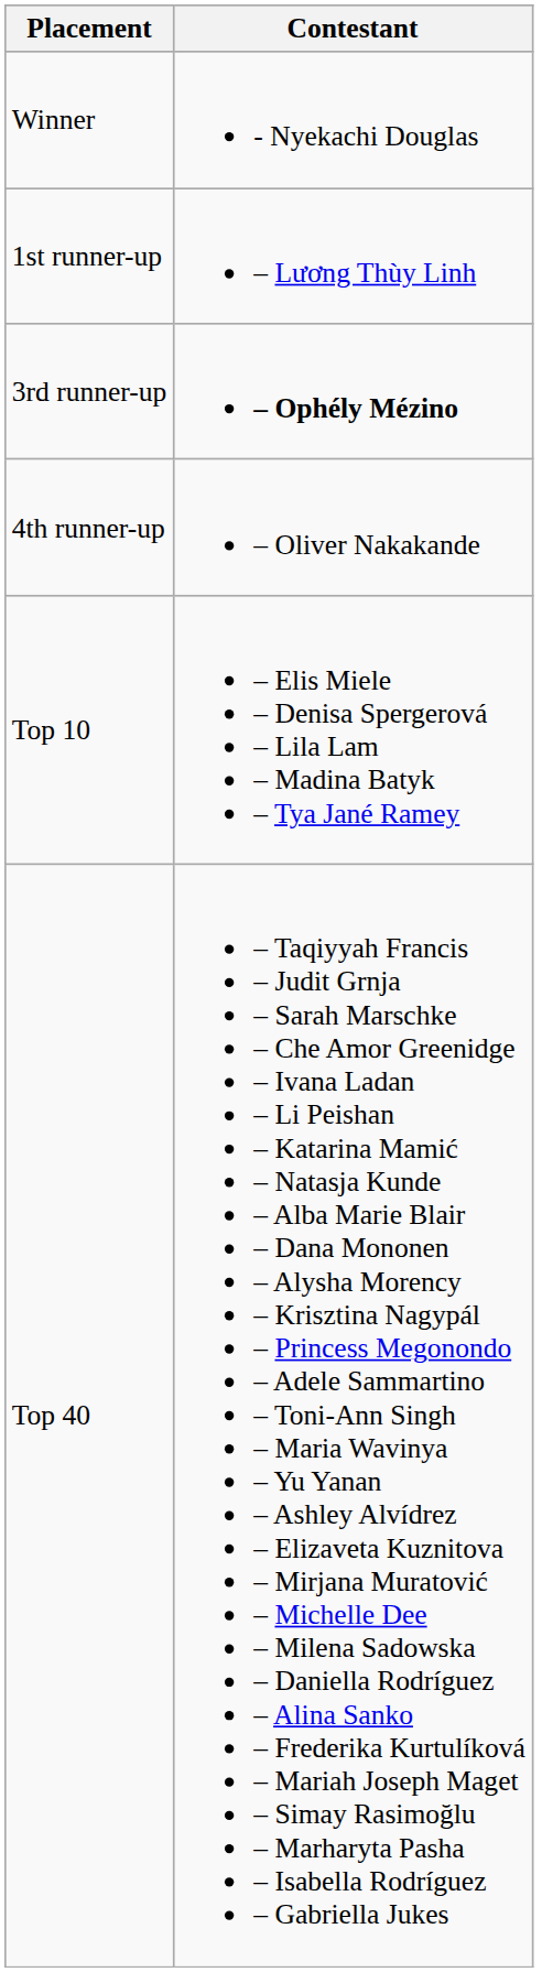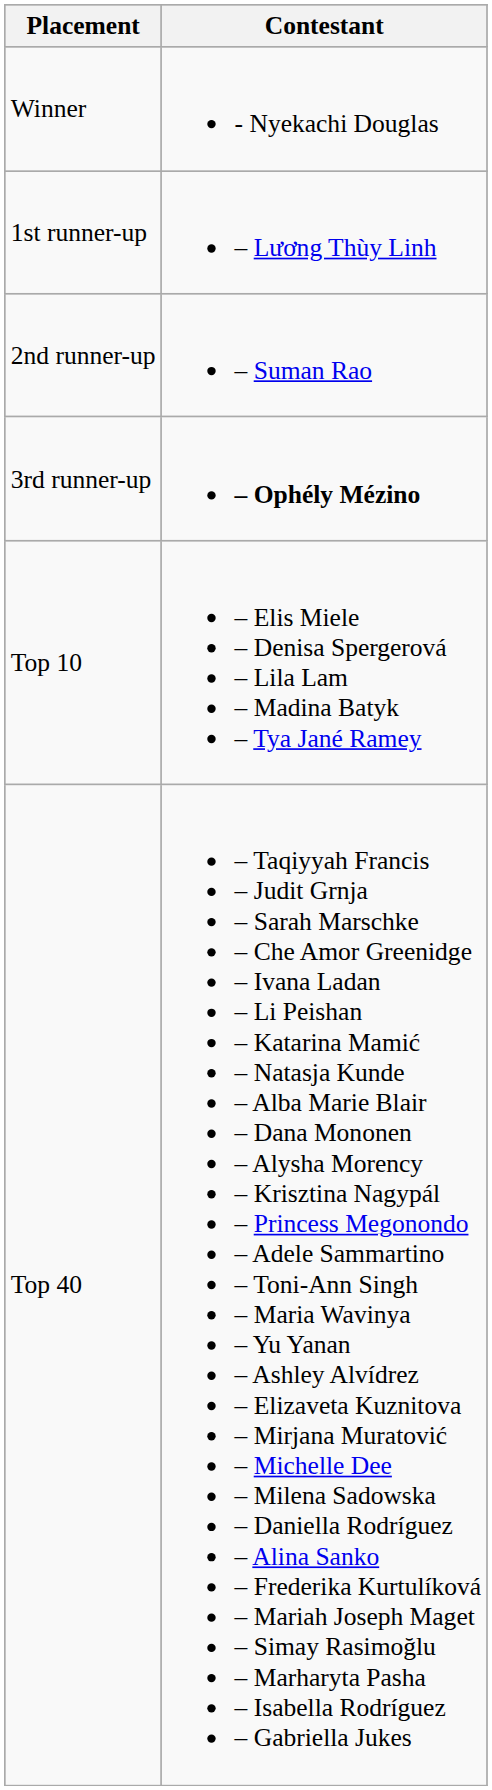 <table class="wikitable sortable" style="font-size:95%;">
 <tr>
 <th>Placement</th>
 <th>Contestant</th>
 </tr>
 <tr>
 <td>Winner</td>
 <td><br><ul><li> - Nyekachi Douglas</li></ul></td>
 </tr>
 <tr>
 <td>1st runner-up</td>
 <td><br><ul><li> – <a href='#'>Lương Thùy Linh</a></li></ul></td>
 </tr>
 <tr>
+<td>2nd runner-up</td>
+<td><br><ul><li> – <a href='#'>Suman Rao</a></li></ul></td>
+</tr>
+<tr>
 <td>3rd runner-up</td>
 <td><strong><br><ul><li> – Ophély Mézino</li></ul></strong></td>
-</tr>
-<tr>
-<td>4th runner-up</td>
-<td><br><ul><li> – Oliver Nakakande</li></ul></td>
 </tr>
 <tr>
 <td>Top 10</td>
 <td><br><ul><li> – Elis Miele</li><li> – Denisa Spergerová</li><li> – Lila Lam</li><li> – Madina Batyk</li><li> – <a href='#'>Tya Jané Ramey</a></li></ul></td>
 </tr>
 <tr>
 <td>Top 40</td>
 <td><br><ul><li> – Taqiyyah Francis</li><li> – Judit Grnja</li><li> – Sarah Marschke</li><li> – Che Amor Greenidge</li><li> – Ivana Ladan</li><li> – Li Peishan</li><li> – Katarina Mamić</li><li> – Natasja Kunde</li><li> – Alba Marie Blair</li><li> – Dana Mononen</li><li> – Alysha Morency</li><li> – Krisztina Nagypál</li><li> – <a href='#'>Princess Megonondo</a></li><li> – Adele Sammartino</li><li> – Toni-Ann Singh</li><li> – Maria Wavinya</li><li> – Yu Yanan</li><li> – Ashley Alvídrez</li><li> – Elizaveta Kuznitova</li><li> – Mirjana Muratović</li><li> – <a href='#'>Michelle Dee</a></li><li> – Milena Sadowska</li><li> – Daniella Rodríguez</li><li> – <a href='#'>Alina Sanko</a></li><li> – Frederika Kurtulíková</li><li> – Mariah Joseph Maget</li><li> – Simay Rasimoğlu</li><li> – Marharyta Pasha</li><li> – Isabella Rodríguez</li><li> – Gabriella Jukes</li></ul></td>
 </tr>
 </table>
